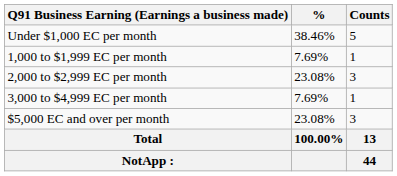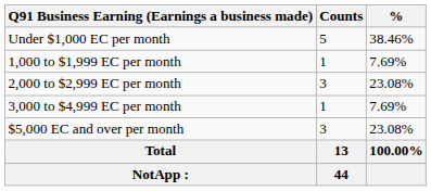 <table class="wikitable sortable">
 <tr>
 <th>Q91 Business Earning (Earnings a business made)</th>
+<th>Counts</th>
 <th>%</th>
-<th>Counts</th>
 </tr>
 <tr>
 <td>Under $1,000 EC per month</td>
+<td>5</td>
 <td>38.46%</td>
-<td>5</td>
 </tr>
 <tr>
 <td>1,000 to $1,999 EC per month</td>
+<td>1</td>
 <td>7.69%</td>
-<td>1</td>
 </tr>
 <tr>
 <td>2,000 to $2,999 EC per month</td>
+<td>3</td>
 <td>23.08%</td>
-<td>3</td>
 </tr>
 <tr>
 <td>3,000 to $4,999 EC per month</td>
+<td>1</td>
 <td>7.69%</td>
-<td>1</td>
 </tr>
 <tr>
 <td>$5,000 EC and over per month</td>
+<td>3</td>
 <td>23.08%</td>
-<td>3</td>
 </tr>
 <tr>
 <th>Total</th>
+<th>13</th>
 <th>100.00%</th>
-<th>13</th>
 </tr>
 <tr>
 <th>NotApp :</th>
+<th>44</th>
 <th></th>
-<th>44</th>
 </tr>
 </table>
